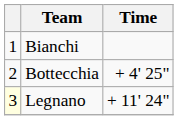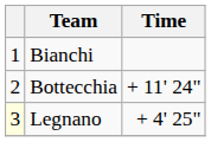 <table class="wikitable">
 <tr>
 <th></th>
 <th>Team</th>
 <th>Time</th>
 </tr>
 <tr>
 <td>1</td>
 <td>Bianchi</td>
 <td align="right"></td>
 </tr>
 <tr>
 <td>2</td>
 <td>Bottecchia</td>
-<td align="right">+ 4' 25"</td>
+<td align="right">+ 11' 24"</td>
 </tr>
 <tr>
 <td style="background: lightyellow;">3</td>
 <td>Legnano</td>
-<td align="right">+ 11' 24"</td>
+<td align="right">+ 4' 25"</td>
 </tr>
 <tr>
 </tr>
 </table>
